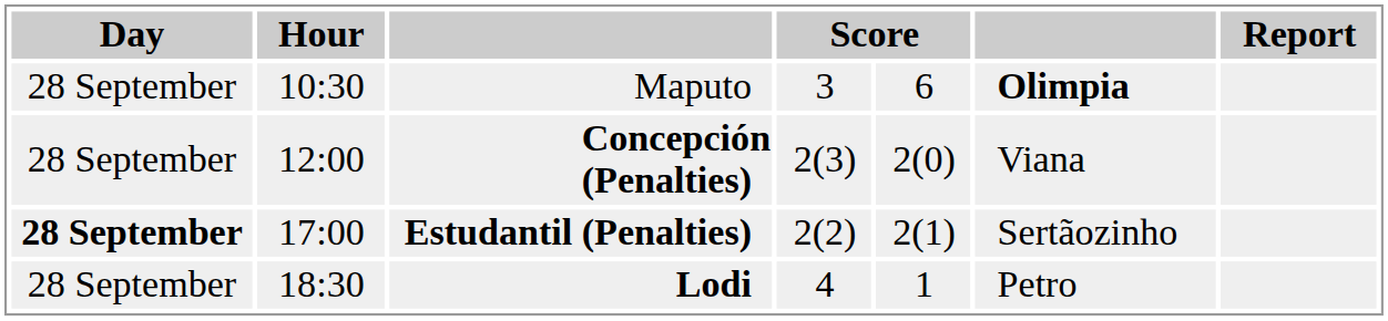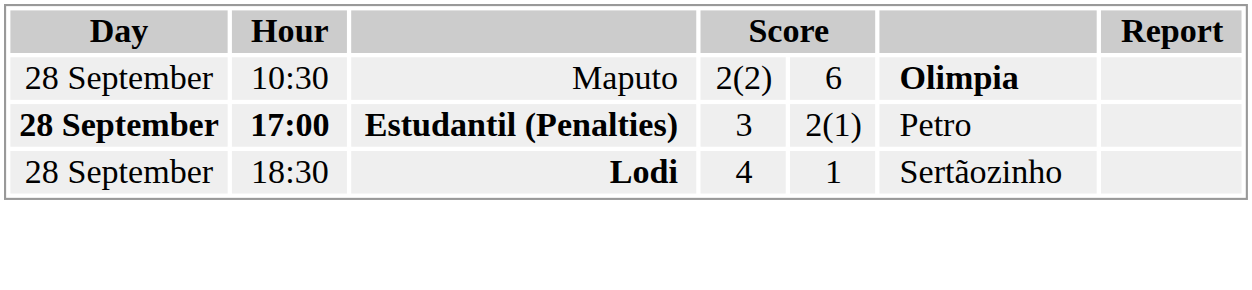 <table border="0" style="border: 1px solid #999; background-color:#FFFFFF">
 <tr align="center" bgcolor="#CCCCCC">
 <th width="100">  Day  </th>
 <th width="50">  Hour  </th>
 <th width="160"></th>
 <th colspan="2" width="80">Score</th>
 <th width="100"></th>
 <th>  Report  </th>
 </tr>
 <tr align="center" bgcolor="#EFEFEF">
 <td>28 September</td>
 <td>10:30</td>
 <td align="right">Maputo  </td>
-<td>3</td>
+<td>2(2)</td>
 <td>6</td>
 <td align="left">  <strong>Olimpia</strong></td>
 <td></td>
 </tr>
 <tr align="center" bgcolor="#EFEFEF">
-<td>28 September</td>
-<td>12:00</td>
-<td align="right"><strong>Concepción (Penalties)</strong>  </td>
-<td>2(3)</td>
-<td>2(0)</td>
-<td align="left">  Viana</td>
-<td></td>
-</tr>
-<tr align="center" bgcolor="#EFEFEF">
 <td><strong>28 September</strong></td>
-<td>17:00</td>
+<td><strong>17:00</strong></td>
 <td align="right"><strong>Estudantil (Penalties)</strong>  </td>
-<td>2(2)</td>
+<td>3</td>
 <td>2(1)</td>
-<td align="left">  Sertãozinho</td>
+<td align="left">  Petro</td>
 <td></td>
 </tr>
 <tr align="center" bgcolor="#EFEFEF">
 <td>28 September</td>
 <td>18:30</td>
 <td align="right"><strong>Lodi</strong>  </td>
 <td>4</td>
 <td>1</td>
-<td align="left">  Petro</td>
+<td align="left">  Sertãozinho</td>
 <td></td>
 </tr>
 </table>
